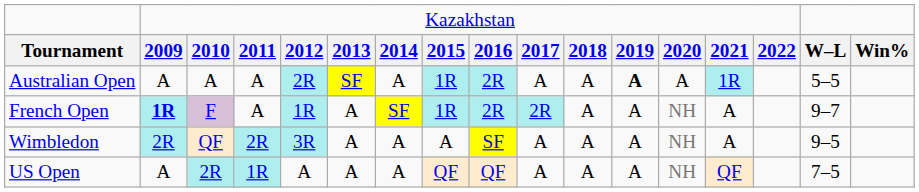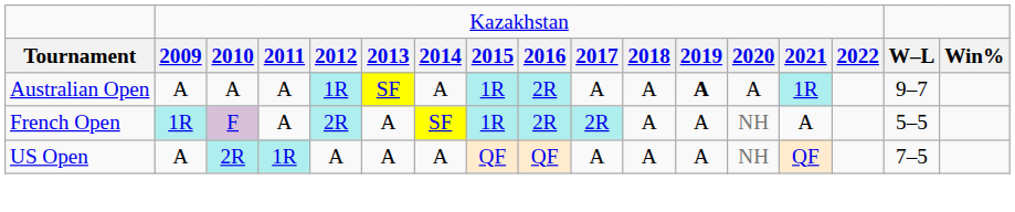 <table class=wikitable style=text-align:center;>
 <tr>
 <td></td>
 <td colspan="14"><a href='#'>Kazakhstan</a></td>
 <td colspan=2></td>
 </tr>
 <tr>
 <th>Tournament</th>
 <th><a href='#'>2009</a></th>
 <th><a href='#'>2010</a></th>
 <th><a href='#'>2011</a></th>
 <th><a href='#'>2012</a></th>
 <th><a href='#'>2013</a></th>
 <th><a href='#'>2014</a></th>
 <th><a href='#'>2015</a></th>
 <th><a href='#'>2016</a></th>
 <th><a href='#'>2017</a></th>
 <th><a href='#'>2018</a></th>
 <th><a href='#'>2019</a></th>
 <th><a href='#'>2020</a></th>
 <th><a href='#'>2021</a></th>
 <th><a href='#'>2022</a></th>
 <th>W–L</th>
 <th>Win%</th>
 </tr>
 <tr>
 <td align=left><a href='#'>Australian Open</a></td>
 <td>A</td>
 <td>A</td>
 <td>A</td>
-<td style=background:#afeeee><a href='#'>2R</a></td>
+<td style=background:#afeeee><a href='#'>1R</a></td>
 <td style=background:yellow><a href='#'>SF</a></td>
 <td>A</td>
 <td style=background:#afeeee><a href='#'>1R</a></td>
 <td style=background:#afeeee><a href='#'>2R</a></td>
 <td>A</td>
 <td>A</td>
 <td><strong>A</strong></td>
 <td>A</td>
 <td style=background:#afeeee><a href='#'>1R</a></td>
 <td></td>
-<td>5–5</td>
+<td>9–7</td>
 <td></td>
 </tr>
 <tr>
 <td align=left><a href='#'>French Open</a></td>
-<td style=background:#afeeee><strong><a href='#'>1R</a></strong></td>
+<td style=background:#afeeee><a href='#'>1R</a></td>
 <td style=background:thistle><a href='#'>F</a></td>
 <td>A</td>
-<td style=background:#afeeee><a href='#'>1R</a></td>
+<td style=background:#afeeee><a href='#'>2R</a></td>
 <td>A</td>
 <td style=background:yellow><a href='#'>SF</a></td>
 <td style=background:#afeeee><a href='#'>1R</a></td>
 <td style=background:#afeeee><a href='#'>2R</a></td>
 <td style=background:#afeeee><a href='#'>2R</a></td>
 <td>A</td>
 <td>A</td>
 <td style="color:#767676;">NH</td>
 <td>A</td>
 <td></td>
-<td>9–7</td>
-<td></td>
-</tr>
-<tr>
-<td align=left><a href='#'>Wimbledon</a></td>
-<td style=background:#afeeee><a href='#'>2R</a></td>
-<td style=background:#ffebcd><a href='#'>QF</a></td>
-<td style=background:#afeeee><a href='#'>2R</a></td>
-<td style=background:#afeeee><a href='#'>3R</a></td>
-<td>A</td>
-<td>A</td>
-<td>A</td>
-<td style=background:yellow><a href='#'>SF</a></td>
-<td>A</td>
-<td>A</td>
-<td>A</td>
-<td style="color:#767676;">NH</td>
-<td>A</td>
-<td></td>
-<td>9–5</td>
+<td>5–5</td>
 <td></td>
 </tr>
 <tr>
 <td align=left><a href='#'>US Open</a></td>
 <td>A</td>
 <td style=background:#afeeee><a href='#'>2R</a></td>
 <td style=background:#afeeee><a href='#'>1R</a></td>
 <td>A</td>
 <td>A</td>
 <td>A</td>
 <td style=background:#ffebcd><a href='#'>QF</a></td>
 <td style=background:#ffebcd><a href='#'>QF</a></td>
 <td>A</td>
 <td>A</td>
 <td>A</td>
 <td style="color:#767676;">NH</td>
 <td bgcolor=ffebcd><a href='#'>QF</a></td>
 <td></td>
 <td>7–5</td>
 <td></td>
 </tr>
 </table>
